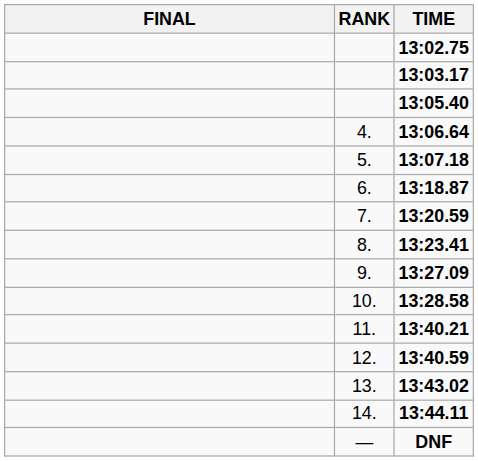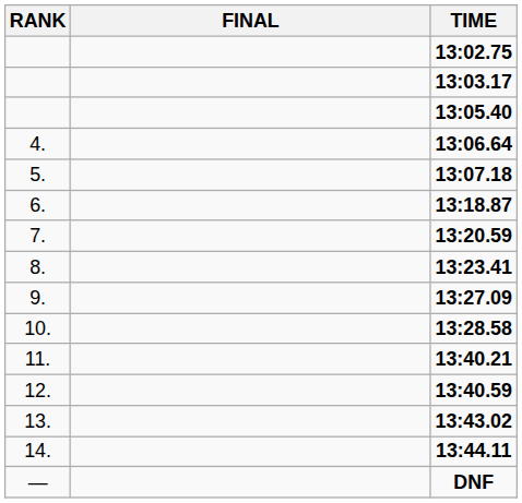 <table class="wikitable" style="border-collapse: collapse; font-size: 90%;">
 <tr>
+<th>RANK</th>
 <th align="left" style="width: 18em">FINAL</th>
-<th>RANK</th>
 <th>TIME</th>
 </tr>
 <tr>
+<td align="center"></td>
 <td></td>
-<td align="center"></td>
 <td align="center"><strong>13:02.75</strong></td>
 </tr>
 <tr>
+<td align="center"></td>
 <td></td>
-<td align="center"></td>
 <td align="center"><strong>13:03.17</strong></td>
 </tr>
 <tr>
+<td align="center"></td>
 <td></td>
-<td align="center"></td>
 <td align="center"><strong>13:05.40</strong></td>
 </tr>
 <tr>
+<td align="center">4.</td>
 <td></td>
-<td align="center">4.</td>
 <td align="center"><strong>13:06.64</strong></td>
 </tr>
 <tr>
+<td align="center">5.</td>
 <td></td>
-<td align="center">5.</td>
 <td align="center"><strong>13:07.18</strong></td>
 </tr>
 <tr>
+<td align="center">6.</td>
 <td></td>
-<td align="center">6.</td>
 <td align="center"><strong>13:18.87</strong></td>
 </tr>
 <tr>
+<td align="center">7.</td>
 <td></td>
-<td align="center">7.</td>
 <td align="center"><strong>13:20.59</strong></td>
 </tr>
 <tr>
+<td align="center">8.</td>
 <td></td>
-<td align="center">8.</td>
 <td align="center"><strong>13:23.41</strong></td>
 </tr>
 <tr>
+<td align="center">9.</td>
 <td></td>
-<td align="center">9.</td>
 <td align="center"><strong>13:27.09</strong></td>
 </tr>
 <tr>
+<td align="center">10.</td>
 <td></td>
-<td align="center">10.</td>
 <td align="center"><strong>13:28.58</strong></td>
 </tr>
 <tr>
+<td align="center">11.</td>
 <td></td>
-<td align="center">11.</td>
 <td align="center"><strong>13:40.21</strong></td>
 </tr>
 <tr>
+<td align="center">12.</td>
 <td></td>
-<td align="center">12.</td>
 <td align="center"><strong>13:40.59</strong></td>
 </tr>
 <tr>
+<td align="center">13.</td>
 <td></td>
-<td align="center">13.</td>
 <td align="center"><strong>13:43.02</strong></td>
 </tr>
 <tr>
+<td align="center">14.</td>
 <td></td>
-<td align="center">14.</td>
 <td align="center"><strong>13:44.11</strong></td>
 </tr>
 <tr>
+<td align="center">—</td>
 <td></td>
-<td align="center">—</td>
 <td align="center"><strong>DNF</strong></td>
 </tr>
 </table>
